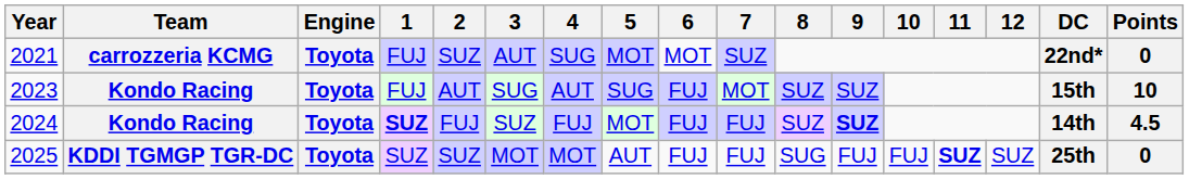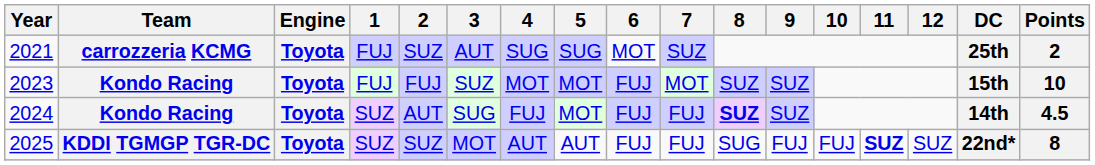 <table class="wikitable" style="text-align:center; font-size:85%">
 <tr>
 <th>Year</th>
 <th>Team</th>
 <th>Engine</th>
 <th>1</th>
 <th>2</th>
 <th>3</th>
 <th>4</th>
 <th>5</th>
 <th>6</th>
 <th>7</th>
 <th>8</th>
 <th>9</th>
 <th>10</th>
 <th>11</th>
 <th>12</th>
 <th>DC</th>
 <th>Points</th>
 </tr>
 <tr>
 <td><a href='#'>2021</a></td>
 <th nowrap><a href='#'>carrozzeria</a> <a href='#'>KCMG</a></th>
 <th><a href='#'>Toyota</a></th>
 <td style="background:#CFCFFF;"><a href='#'>FUJ</a><br></td>
 <td style="background:#CFCFFF;"><a href='#'>SUZ</a><br></td>
 <td style="background:#CFCFFF;"><a href='#'>AUT</a><br></td>
 <td style="background:#CFCFFF;"><a href='#'>SUG</a><br></td>
-<td style="background:#CFCFFF;"><a href='#'>MOT</a><br></td>
+<td style="background:#CFCFFF;"><a href='#'>SUG</a><br></td>
 <td style="background:#;"><a href='#'>MOT</a></td>
 <td style="background:#CFCFFF;"><a href='#'>SUZ</a><br></td>
 <td colspan=5></td>
-<th>22nd*</th>
-<th>0</th>
+<th>25th</th>
+<th>2</th>
 </tr>
 <tr>
 <td><a href='#'>2023</a></td>
 <th nowrap><a href='#'>Kondo Racing</a></th>
 <th><a href='#'>Toyota</a></th>
 <td style="background:#DFFFDF;"><a href='#'>FUJ</a><br></td>
-<td style="background:#CFCFFF;"><a href='#'>AUT</a><br></td>
-<td style="background:#DFFFDF;"><a href='#'>SUG</a><br></td>
-<td style="background:#CFCFFF;"><a href='#'>AUT</a><br></td>
-<td style="background:#CFCFFF;"><a href='#'>SUG</a><br></td>
+<td style="background:#CFCFFF;"><a href='#'>FUJ</a><br></td>
+<td style="background:#DFFFDF;"><a href='#'>SUZ</a><br></td>
+<td style="background:#CFCFFF;"><a href='#'>MOT</a><br></td>
+<td style="background:#CFCFFF;"><a href='#'>MOT</a><br></td>
 <td style="background:#CFCFFF;"><a href='#'>FUJ</a><br></td>
 <td style="background:#DFFFDF;"><a href='#'>MOT</a><br></td>
 <td style="background:#CFCFFF;"><a href='#'>SUZ</a><br></td>
 <td style="background:#CFCFFF;"><a href='#'>SUZ</a><br></td>
 <td colspan=3></td>
 <th>15th</th>
 <th>10</th>
 </tr>
 <tr>
 <td><a href='#'>2024</a></td>
 <th nowrap><a href='#'>Kondo Racing</a></th>
 <th><a href='#'>Toyota</a></th>
-<td style="background:#EFCFFF;"><strong><a href='#'>SUZ</a><br></strong></td>
-<td style="background:#CFCFFF;"><a href='#'>FUJ</a><br></td>
-<td style="background:#DFFFDF;"><a href='#'>SUZ</a><br></td>
+<td style="background:#EFCFFF;"><a href='#'>SUZ</a><br></td>
+<td style="background:#CFCFFF;"><a href='#'>AUT</a><br></td>
+<td style="background:#DFFFDF;"><a href='#'>SUG</a><br></td>
 <td style="background:#CFCFFF;"><a href='#'>FUJ</a><br></td>
 <td style="background:#DFFFDF;"><a href='#'>MOT</a><br></td>
 <td style="background:#CFCFFF;"><a href='#'>FUJ</a><br></td>
 <td style="background:#CFCFFF;"><a href='#'>FUJ</a><br></td>
-<td style="background:#EFCFFF;"><a href='#'>SUZ</a><br></td>
-<td style="background:#CFCFFF;"><strong><a href='#'>SUZ</a><br></strong></td>
+<td style="background:#EFCFFF;"><strong><a href='#'>SUZ</a><br></strong></td>
+<td style="background:#CFCFFF;"><a href='#'>SUZ</a><br></td>
 <td colspan=3></td>
 <th>14th</th>
 <th>4.5</th>
 </tr>
 <tr>
 <td><a href='#'>2025</a></td>
 <th nowrap><a href='#'>KDDI</a> <a href='#'>TGMGP</a> <a href='#'>TGR-DC</a></th>
 <th><a href='#'>Toyota</a></th>
 <td style="background:#EFCFFF;"><a href='#'>SUZ</a><br></td>
 <td style="background:#CFCFFF;"><a href='#'>SUZ</a><br></td>
 <td style="background:#CFCFFF;"><a href='#'>MOT</a><br></td>
-<td style="background:#CFCFFF;"><a href='#'>MOT</a><br></td>
+<td style="background:#CFCFFF;"><a href='#'>AUT</a><br></td>
 <td style="background:#;"><a href='#'>AUT</a><br></td>
 <td style="background:#;"><a href='#'>FUJ</a><br></td>
 <td style="background:#;"><a href='#'>FUJ</a><br></td>
 <td style="background:#;"><a href='#'>SUG</a><br></td>
 <td style="background:#;"><a href='#'>FUJ</a><br></td>
 <td style="background:#;"><a href='#'>FUJ</a><br></td>
 <td style="background:#;"><strong><a href='#'>SUZ</a><br></strong></td>
 <td style="background:#;"><a href='#'>SUZ</a><br></td>
-<th>25th</th>
-<th>0</th>
+<th>22nd*</th>
+<th>8</th>
 </tr>
 </table>
